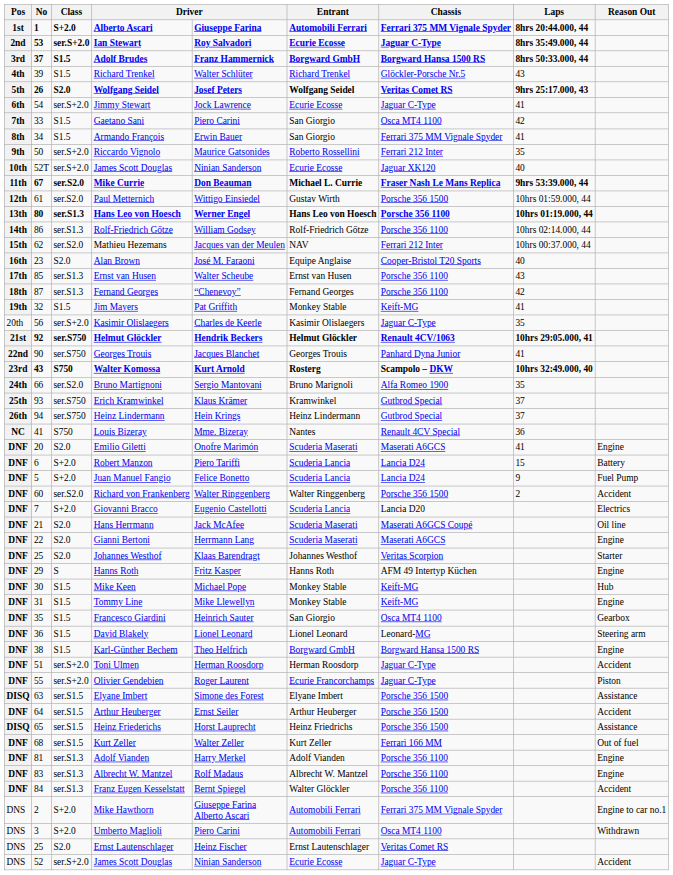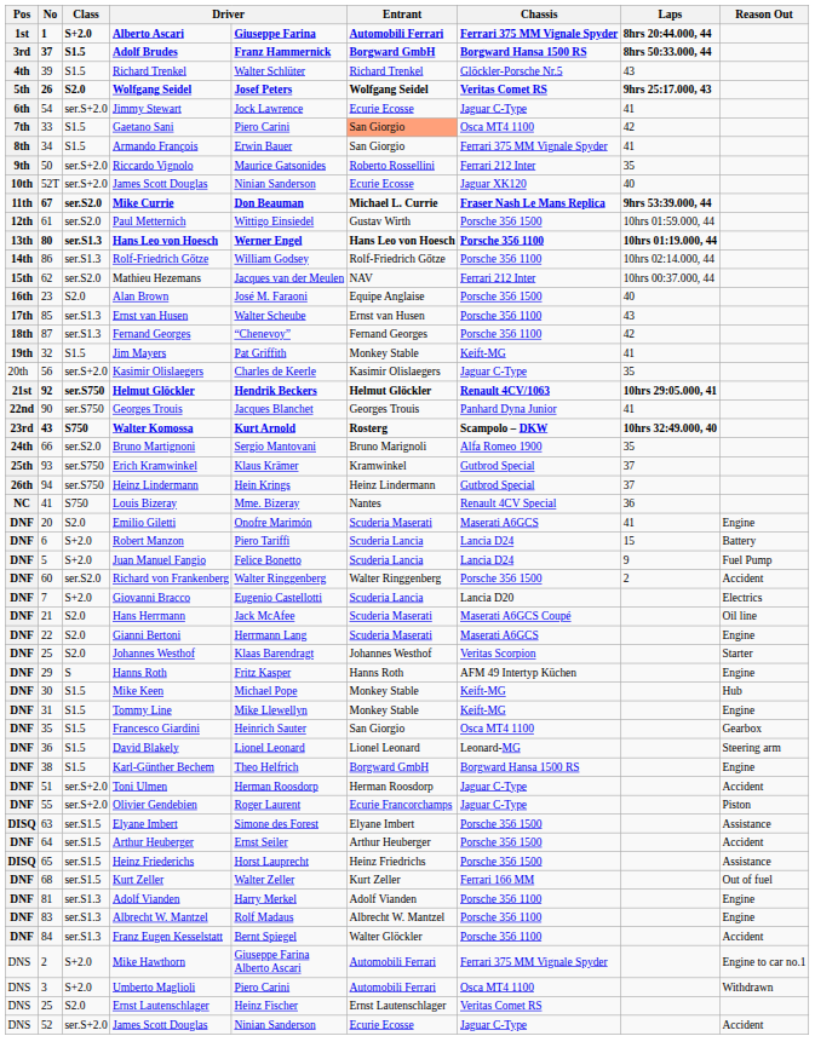 <table class="wikitable" style="font-size: 95%;">
 <tr>
 <th>Pos</th>
 <th>No</th>
 <th>Class</th>
 <th colspan=2>Driver</th>
 <th>Entrant</th>
 <th>Chassis</th>
 <th>Laps</th>
 <th>Reason Out</th>
 </tr>
 <tr>
 <th><strong>1st</strong></th>
 <td><strong>1</strong></td>
 <td><strong>S+2.0</strong></td>
 <td> <strong><a href='#'>Alberto Ascari</a> </strong></td>
 <td> <strong><a href='#'>Giuseppe Farina</a> </strong></td>
 <td><strong><a href='#'>Automobili Ferrari</a> </strong></td>
 <td><strong><a href='#'>Ferrari 375 MM Vignale Spyder</a> </strong></td>
 <td><strong>8hrs 20:44.000, 44</strong></td>
-<td></td>
-</tr>
-<tr>
-<th><strong>2nd</strong></th>
-<td><strong>53</strong></td>
-<td><strong>ser.S+2.0</strong></td>
-<td><strong> <a href='#'>Ian Stewart</a> </strong></td>
-<td><strong> <a href='#'>Roy Salvadori</a> </strong></td>
-<td><strong><a href='#'>Ecurie Ecosse</a> </strong></td>
-<td><strong><a href='#'>Jaguar C-Type</a> </strong></td>
-<td><strong>8hrs 35:49.000, 44</strong></td>
 <td></td>
 </tr>
 <tr>
 <th><strong>3rd</strong></th>
 <td><strong>37</strong></td>
 <td><strong>S1.5</strong></td>
 <td><strong> <a href='#'>Adolf Brudes</a> </strong></td>
 <td><strong> <a href='#'>Franz Hammernick</a> </strong></td>
 <td><strong> <a href='#'>Borgward GmbH</a> </strong></td>
 <td><strong> <a href='#'>Borgward Hansa 1500 RS</a> </strong></td>
 <td><strong>8hrs 50:33.000, 44</strong></td>
 <td></td>
 </tr>
 <tr>
 <th>4th</th>
 <td>39</td>
 <td>S1.5</td>
 <td> <a href='#'>Richard Trenkel</a></td>
 <td> <a href='#'>Walter Schlüter</a></td>
 <td><a href='#'>Richard Trenkel</a></td>
 <td><a href='#'>Glöckler-Porsche Nr.5</a></td>
 <td>43</td>
 <td></td>
 </tr>
 <tr>
 <th><strong>5th</strong></th>
 <td><strong>26</strong></td>
 <td><strong> S2.0</strong></td>
 <td><strong> <a href='#'>Wolfgang Seidel</a> </strong></td>
 <td><strong> <a href='#'>Josef Peters</a> </strong></td>
 <td><strong>Wolfgang Seidel </strong></td>
 <td><strong><a href='#'>Veritas Comet RS</a> </strong></td>
 <td><strong>9hrs 25:17.000, 43</strong></td>
 <td></td>
 </tr>
 <tr>
 <th>6th</th>
 <td>54</td>
 <td>ser.S+2.0</td>
 <td> <a href='#'>Jimmy Stewart</a></td>
 <td> <a href='#'>Jock Lawrence</a></td>
 <td><a href='#'>Ecurie Ecosse</a></td>
 <td><a href='#'>Jaguar C-Type</a></td>
 <td>41</td>
 <td></td>
 </tr>
 <tr>
 <th>7th</th>
 <td>33</td>
 <td>S1.5</td>
 <td> <a href='#'>Gaetano Sani</a></td>
 <td> <a href='#'>Piero Carini</a></td>
-<td>San Giorgio</td>
+<td style="background: lightsalmon;">San Giorgio</td>
 <td><a href='#'>Osca MT4 1100</a></td>
 <td>42</td>
 <td></td>
 </tr>
 <tr>
 <th>8th</th>
 <td>34</td>
 <td>S1.5</td>
 <td> <a href='#'>Armando François</a></td>
 <td> <a href='#'>Erwin Bauer</a></td>
 <td>San Giorgio</td>
 <td><a href='#'>Ferrari 375 MM Vignale Spyder</a></td>
 <td>41</td>
 <td></td>
 </tr>
 <tr>
 <th>9th</th>
 <td>50</td>
 <td>ser.S+2.0</td>
 <td> <a href='#'>Riccardo Vignolo</a></td>
 <td> <a href='#'>Maurice Gatsonides</a></td>
 <td><a href='#'>Roberto Rossellini</a></td>
 <td><a href='#'>Ferrari 212 Inter</a></td>
 <td>35</td>
 <td></td>
 </tr>
 <tr>
 <th>10th</th>
 <td>52T</td>
 <td>ser.S+2.0</td>
 <td> <a href='#'>James Scott Douglas</a></td>
 <td> <a href='#'>Ninian Sanderson</a></td>
 <td><a href='#'>Ecurie Ecosse</a></td>
 <td><a href='#'>Jaguar XK120</a></td>
 <td>40</td>
 <td></td>
 </tr>
 <tr>
 <th><strong>11th</strong></th>
 <td><strong>67</strong></td>
 <td><strong>ser.S2.0</strong></td>
 <td><strong> <a href='#'>Mike Currie</a> </strong></td>
 <td><strong> <a href='#'>Don Beauman</a> </strong></td>
 <td><strong>Michael L. Currie</strong></td>
 <td><strong><a href='#'>Fraser Nash Le Mans Replica</a> </strong></td>
 <td><strong>9hrs 53:39.000, 44</strong></td>
 <td></td>
 </tr>
 <tr>
 <th>12th</th>
 <td>61</td>
 <td>ser.S2.0</td>
 <td> <a href='#'>Paul Metternich</a></td>
 <td> <a href='#'>Wittigo Einsiedel</a></td>
 <td>Gustav Wirth</td>
 <td><a href='#'>Porsche 356 1500</a></td>
 <td>10hrs 01:59.000, 44</td>
 <td></td>
 </tr>
 <tr>
 <th><strong>13th</strong></th>
 <td><strong>80</strong></td>
 <td><strong>ser.S1.3</strong></td>
 <td><strong> <a href='#'>Hans Leo von Hoesch</a> </strong></td>
 <td><strong> <a href='#'>Werner Engel</a> </strong></td>
 <td><strong>Hans Leo von Hoesch</strong></td>
 <td><strong> <a href='#'>Porsche 356 1100</a> </strong></td>
 <td><strong>10hrs 01:19.000, 44</strong></td>
 <td></td>
 </tr>
 <tr>
 <th>14th</th>
 <td>86</td>
 <td>ser.S1.3</td>
 <td> <a href='#'>Rolf-Friedrich Gőtze</a></td>
 <td> <a href='#'>William Godsey</a></td>
 <td>Rolf-Friedrich Gőtze</td>
 <td><a href='#'>Porsche 356 1100</a></td>
 <td>10hrs 02:14.000, 44</td>
 <td></td>
 </tr>
 <tr>
 <th>15th</th>
 <td>62</td>
 <td>ser.S2.0</td>
 <td> Mathieu Hezemans</td>
 <td> <a href='#'>Jacques van der Meulen</a></td>
 <td>NAV</td>
 <td><a href='#'>Ferrari 212 Inter</a></td>
 <td>10hrs 00:37.000, 44</td>
 <td></td>
 </tr>
 <tr>
 <th>16th</th>
 <td>23</td>
 <td>S2.0</td>
 <td> <a href='#'>Alan Brown</a></td>
 <td> <a href='#'>José M. Faraoni</a></td>
 <td>Equipe Anglaise</td>
-<td><a href='#'>Cooper-Bristol T20 Sports</a></td>
+<td><a href='#'>Porsche 356 1500</a></td>
 <td>40</td>
 <td></td>
 </tr>
 <tr>
 <th>17th</th>
 <td>85</td>
 <td>ser.S1.3</td>
 <td> <a href='#'>Ernst van Husen</a></td>
 <td> <a href='#'>Walter Scheube</a></td>
 <td>Ernst van Husen</td>
 <td><a href='#'>Porsche 356 1100</a></td>
 <td>43</td>
 <td></td>
 </tr>
 <tr>
 <th>18th</th>
 <td>87</td>
 <td>ser.S1.3</td>
 <td> <a href='#'>Fernand Georges</a></td>
 <td> <a href='#'>“Chenevoy”</a></td>
 <td>Fernand Georges</td>
 <td><a href='#'>Porsche 356 1100</a></td>
 <td>42</td>
 <td></td>
 </tr>
 <tr>
 <th>19th</th>
 <td>32</td>
 <td>S1.5</td>
 <td> <a href='#'>Jim Mayers</a></td>
 <td> <a href='#'>Pat Griffith</a></td>
 <td>Monkey Stable</td>
 <td><a href='#'>Keift-MG</a></td>
 <td>41</td>
 <td></td>
 </tr>
 <tr>
 <td>20th</td>
 <td>56</td>
 <td>ser.S+2.0</td>
 <td> <a href='#'>Kasimir Olislaegers</a></td>
 <td> <a href='#'>Charles de Keerle</a></td>
 <td>Kasimir Olislaegers</td>
 <td><a href='#'>Jaguar C-Type</a></td>
 <td>35</td>
 <td></td>
 </tr>
 <tr>
 <th><strong>21st</strong></th>
 <td><strong>92</strong></td>
 <td><strong>ser.S750</strong></td>
 <td><strong> <a href='#'>Helmut Glöckler</a> </strong></td>
 <td><strong> <a href='#'>Hendrik Beckers</a></strong></td>
 <td><strong>Helmut Glöckler </strong></td>
 <td><strong><a href='#'>Renault 4CV/1063</a> </strong></td>
 <td><strong>10hrs 29:05.000, 41</strong></td>
 <td></td>
 </tr>
 <tr>
 <th>22nd</th>
 <td>90</td>
 <td>ser.S750</td>
 <td> <a href='#'>Georges Trouis</a></td>
 <td> <a href='#'>Jacques Blanchet</a></td>
 <td>Georges Trouis</td>
 <td><a href='#'>Panhard Dyna Junior</a></td>
 <td>41</td>
 <td></td>
 </tr>
 <tr>
 <th><strong>23rd</strong></th>
 <td><strong>43</strong></td>
 <td><strong>S750</strong></td>
 <td><strong> <a href='#'>Walter Komossa</a> </strong></td>
 <td><strong> <a href='#'>Kurt Arnold</a> </strong></td>
 <td><strong>Rosterg</strong></td>
 <td><strong>Scampolo – <a href='#'>DKW</a></strong></td>
 <td><strong>10hrs 32:49.000, 40 </strong></td>
 <td></td>
 </tr>
 <tr>
 <th>24th</th>
 <td>66</td>
 <td>ser.S2.0</td>
 <td> <a href='#'>Bruno Martignoni</a></td>
 <td> <a href='#'>Sergio Mantovani</a></td>
 <td>Bruno Marignoli</td>
 <td><a href='#'>Alfa Romeo 1900</a></td>
 <td>35</td>
 <td></td>
 </tr>
 <tr>
 <th>25th</th>
 <td>93</td>
 <td>ser.S750</td>
 <td> <a href='#'>Erich Kramwinkel</a></td>
 <td> <a href='#'>Klaus Krämer</a></td>
 <td>Kramwinkel</td>
 <td><a href='#'>Gutbrod Special</a></td>
 <td>37</td>
 <td></td>
 </tr>
 <tr>
 <th>26th</th>
 <td>94</td>
 <td>ser.S750</td>
 <td> <a href='#'>Heinz Lindermann</a></td>
 <td> <a href='#'>Hein Krings</a></td>
 <td>Heinz Lindermann</td>
 <td><a href='#'>Gutbrod Special</a></td>
 <td>37</td>
 <td></td>
 </tr>
 <tr>
 <th>NC</th>
 <td>41</td>
 <td>S750</td>
 <td> <a href='#'>Louis Bizeray</a></td>
 <td> <a href='#'>Mme. Bizeray</a></td>
 <td>Nantes</td>
 <td><a href='#'>Renault 4CV Special</a></td>
 <td>36</td>
 <td></td>
 </tr>
 <tr>
 <th>DNF</th>
 <td>20</td>
 <td>S2.0</td>
 <td> <a href='#'>Emilio Giletti</a></td>
 <td> <a href='#'>Onofre Marimón</a></td>
 <td><a href='#'>Scuderia Maserati</a></td>
 <td><a href='#'>Maserati A6GCS</a></td>
 <td>41</td>
 <td>Engine</td>
 </tr>
 <tr>
 <th>DNF</th>
 <td>6</td>
 <td>S+2.0</td>
 <td> <a href='#'>Robert Manzon</a></td>
 <td> <a href='#'>Piero Tariffi</a></td>
 <td><a href='#'>Scuderia Lancia</a></td>
 <td><a href='#'>Lancia D24</a></td>
 <td>15</td>
 <td>Battery</td>
 </tr>
 <tr>
 <th>DNF</th>
 <td>5</td>
 <td>S+2.0</td>
 <td> <a href='#'>Juan Manuel Fangio</a></td>
 <td> <a href='#'>Felice Bonetto</a></td>
 <td><a href='#'>Scuderia Lancia</a></td>
 <td><a href='#'>Lancia D24</a></td>
 <td>9</td>
 <td>Fuel Pump</td>
 </tr>
 <tr>
 <th>DNF</th>
 <td>60</td>
 <td>ser.S2.0</td>
 <td> <a href='#'>Richard von Frankenberg</a></td>
 <td> <a href='#'>Walter Ringgenberg</a></td>
 <td>Walter Ringgenberg</td>
 <td><a href='#'>Porsche 356 1500</a></td>
 <td>2</td>
 <td>Accident</td>
 </tr>
 <tr>
 <th>DNF</th>
 <td>7</td>
 <td>S+2.0</td>
 <td> <a href='#'>Giovanni Bracco</a></td>
 <td> <a href='#'>Eugenio Castellotti</a></td>
 <td><a href='#'>Scuderia Lancia</a></td>
 <td>Lancia D20</td>
 <td></td>
 <td>Electrics</td>
 </tr>
 <tr>
 <th>DNF</th>
 <td>21</td>
 <td>S2.0</td>
 <td> <a href='#'>Hans Herrmann</a></td>
 <td> <a href='#'>Jack McAfee</a></td>
 <td><a href='#'>Scuderia Maserati</a></td>
 <td><a href='#'>Maserati A6GCS Coupé</a></td>
 <td></td>
 <td>Oil line</td>
 </tr>
 <tr>
 <th>DNF</th>
 <td>22</td>
 <td>S2.0</td>
 <td> <a href='#'>Gianni Bertoni</a></td>
 <td> <a href='#'>Herrmann Lang</a></td>
 <td><a href='#'>Scuderia Maserati</a></td>
 <td><a href='#'>Maserati A6GCS</a></td>
 <td></td>
 <td>Engine</td>
 </tr>
 <tr>
 <th>DNF</th>
 <td>25</td>
 <td>S2.0</td>
 <td> <a href='#'>Johannes Westhof</a></td>
 <td> <a href='#'>Klaas Barendragt</a></td>
 <td>Johannes Westhof</td>
 <td><a href='#'>Veritas Scorpion</a></td>
 <td></td>
 <td>Starter</td>
 </tr>
 <tr>
 <th>DNF</th>
 <td>29</td>
 <td>S</td>
 <td> <a href='#'>Hanns Roth</a></td>
 <td> <a href='#'>Fritz Kasper</a></td>
 <td>Hanns Roth</td>
 <td>AFM 49 Intertyp Küchen</td>
 <td></td>
 <td>Engine</td>
 </tr>
 <tr>
 <th>DNF</th>
 <td>30</td>
 <td>S1.5</td>
 <td> <a href='#'>Mike Keen</a></td>
 <td> <a href='#'>Michael Pope</a></td>
 <td>Monkey Stable</td>
 <td><a href='#'>Keift-MG</a></td>
 <td></td>
 <td>Hub</td>
 </tr>
 <tr>
 <th>DNF</th>
 <td>31</td>
 <td>S1.5</td>
 <td> <a href='#'>Tommy Line</a></td>
 <td> <a href='#'>Mike Llewellyn</a></td>
 <td>Monkey Stable</td>
 <td><a href='#'>Keift-MG</a></td>
 <td></td>
 <td>Engine</td>
 </tr>
 <tr>
 <th>DNF</th>
 <td>35</td>
 <td>S1.5</td>
 <td> <a href='#'>Francesco Giardini</a></td>
 <td> <a href='#'>Heinrich Sauter</a></td>
 <td>San Giorgio</td>
 <td><a href='#'>Osca MT4 1100</a></td>
 <td></td>
 <td>Gearbox</td>
 </tr>
 <tr>
 <th>DNF</th>
 <td>36</td>
 <td>S1.5</td>
 <td> <a href='#'>David Blakely</a></td>
 <td> <a href='#'>Lionel Leonard</a></td>
 <td>Lionel Leonard</td>
 <td>Leonard-<a href='#'>MG</a></td>
 <td></td>
 <td>Steering arm</td>
 </tr>
 <tr>
 <th>DNF</th>
 <td>38</td>
 <td>S1.5</td>
 <td> <a href='#'>Karl-Günther Bechem</a></td>
 <td> <a href='#'>Theo Helfrich</a></td>
 <td><a href='#'>Borgward GmbH</a></td>
 <td><a href='#'>Borgward Hansa 1500 RS</a></td>
 <td></td>
 <td>Engine</td>
 </tr>
 <tr>
 <th>DNF</th>
 <td>51</td>
 <td>ser.S+2.0</td>
 <td> <a href='#'>Toni Ulmen</a></td>
 <td> <a href='#'>Herman Roosdorp</a></td>
 <td>Herman Roosdorp</td>
 <td><a href='#'>Jaguar C-Type</a></td>
 <td></td>
 <td>Accident</td>
 </tr>
 <tr>
 <th>DNF</th>
 <td>55</td>
 <td>ser.S+2.0</td>
 <td> <a href='#'>Olivier Gendebien</a></td>
 <td> <a href='#'>Roger Laurent</a></td>
 <td><a href='#'>Ecurie Francorchamps</a></td>
 <td><a href='#'>Jaguar C-Type</a></td>
 <td></td>
 <td>Piston</td>
 </tr>
 <tr>
 <th>DISQ</th>
 <td>63</td>
 <td>ser.S1.5</td>
 <td> <a href='#'>Elyane Imbert</a></td>
 <td> <a href='#'>Simone des Forest</a></td>
 <td>Elyane Imbert</td>
 <td><a href='#'>Porsche 356 1500</a></td>
 <td></td>
 <td>Assistance</td>
 </tr>
 <tr>
 <th>DNF</th>
 <td>64</td>
 <td>ser.S1.5</td>
 <td> <a href='#'>Arthur Heuberger</a></td>
 <td> <a href='#'>Ernst Seiler</a></td>
 <td>Arthur Heuberger</td>
 <td><a href='#'>Porsche 356 1500</a></td>
 <td></td>
 <td>Accident</td>
 </tr>
 <tr>
 <th>DISQ</th>
 <td>65</td>
 <td>ser.S1.5</td>
 <td> <a href='#'>Heinz Friederichs</a></td>
 <td> <a href='#'>Horst Lauprecht</a></td>
 <td>Heinz Friedrichs</td>
 <td><a href='#'>Porsche 356 1500</a></td>
 <td></td>
 <td>Assistance</td>
 </tr>
 <tr>
 <th>DNF</th>
 <td>68</td>
 <td>ser.S1.5</td>
 <td> <a href='#'>Kurt Zeller</a></td>
 <td> <a href='#'>Walter Zeller</a></td>
 <td>Kurt Zeller</td>
 <td><a href='#'>Ferrari 166 MM</a></td>
 <td></td>
 <td>Out of fuel</td>
 </tr>
 <tr>
 <th>DNF</th>
 <td>81</td>
 <td>ser.S1.3</td>
 <td> <a href='#'>Adolf Vianden</a></td>
 <td> <a href='#'>Harry Merkel</a></td>
 <td>Adolf Vianden</td>
 <td><a href='#'>Porsche 356 1100</a></td>
 <td></td>
 <td>Engine</td>
 </tr>
 <tr>
 <th>DNF</th>
 <td>83</td>
 <td>ser.S1.3</td>
 <td> <a href='#'>Albrecht W. Mantzel</a></td>
 <td> <a href='#'>Rolf Madaus</a></td>
 <td>Albrecht W. Mantzel</td>
 <td><a href='#'>Porsche 356 1100</a></td>
 <td></td>
 <td>Engine</td>
 </tr>
 <tr>
 <th>DNF</th>
 <td>84</td>
 <td>ser.S1.3</td>
 <td> <a href='#'>Franz Eugen Kesselstatt</a></td>
 <td> <a href='#'>Bernt Spiegel</a></td>
 <td>Walter Glöckler</td>
 <td><a href='#'>Porsche 356 1100</a></td>
 <td></td>
 <td>Accident</td>
 </tr>
 <tr>
 <td>DNS</td>
 <td>2</td>
 <td>S+2.0</td>
 <td> <a href='#'>Mike Hawthorn</a></td>
 <td> <a href='#'>Giuseppe Farina</a><br> <a href='#'>Alberto Ascari</a></td>
 <td><a href='#'>Automobili Ferrari</a></td>
 <td><a href='#'>Ferrari 375 MM Vignale Spyder</a></td>
 <td></td>
 <td>Engine to car no.1</td>
 </tr>
 <tr>
 <td>DNS</td>
 <td>3</td>
 <td>S+2.0</td>
 <td> <a href='#'>Umberto Maglioli</a></td>
 <td> <a href='#'>Piero Carini</a></td>
 <td><a href='#'>Automobili Ferrari</a></td>
 <td><a href='#'>Osca MT4 1100</a></td>
 <td></td>
 <td>Withdrawn</td>
 </tr>
 <tr>
 <td>DNS</td>
 <td>25</td>
 <td>S2.0</td>
 <td> <a href='#'>Ernst Lautenschlager</a></td>
 <td> <a href='#'>Heinz Fischer</a></td>
 <td>Ernst Lautenschlager</td>
 <td><a href='#'>Veritas Comet RS</a></td>
 <td></td>
 <td></td>
 </tr>
 <tr>
 <td>DNS</td>
 <td>52</td>
 <td>ser.S+2.0</td>
 <td> <a href='#'>James Scott Douglas</a></td>
 <td> <a href='#'>Ninian Sanderson</a></td>
 <td><a href='#'>Ecurie Ecosse</a></td>
 <td><a href='#'>Jaguar C-Type</a></td>
 <td></td>
 <td>Accident</td>
 </tr>
 </table>
